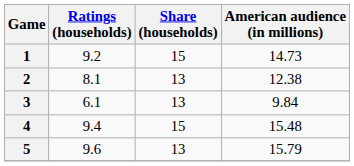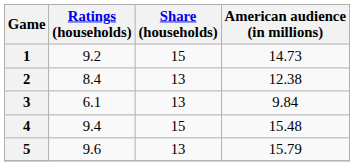 <table class="wikitable" style="text-align:center;">
 <tr>
 <th>Game</th>
 <th><a href='#'>Ratings</a><br>(households)</th>
 <th><a href='#'>Share</a><br>(households)</th>
 <th>American audience<br>(in millions)</th>
 </tr>
 <tr>
 <th>1</th>
 <td>9.2</td>
 <td>15</td>
 <td>14.73</td>
 </tr>
 <tr>
 <th>2</th>
-<td>8.1</td>
+<td>8.4</td>
 <td>13</td>
 <td>12.38</td>
 </tr>
 <tr>
 <th>3</th>
 <td>6.1</td>
 <td>13</td>
 <td>9.84</td>
 </tr>
 <tr>
 <th>4</th>
 <td>9.4</td>
 <td>15</td>
 <td>15.48</td>
 </tr>
 <tr>
 <th>5</th>
 <td>9.6</td>
 <td>13</td>
 <td>15.79</td>
 </tr>
 <tr>
 </tr>
 </table>
